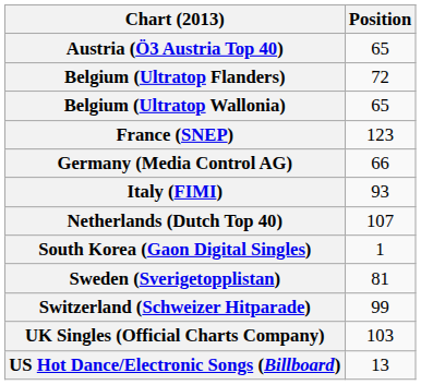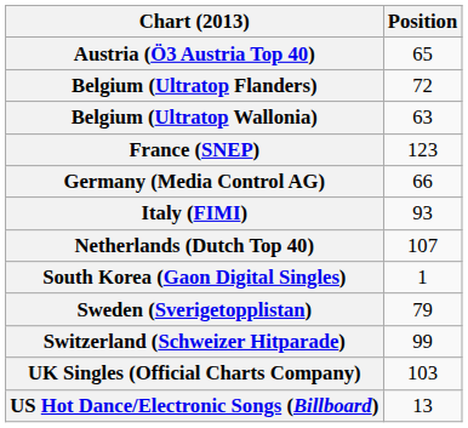 <table class="wikitable sortable plainrowheaders">
 <tr>
 <th>Chart (2013)</th>
 <th>Position</th>
 </tr>
 <tr>
 <th scope="row">Austria (<a href='#'>Ö3 Austria Top 40</a>)</th>
 <td style="text-align:center">65</td>
 </tr>
 <tr>
 <th scope="row">Belgium (<a href='#'>Ultratop</a> Flanders)</th>
 <td style="text-align:center">72</td>
 </tr>
 <tr>
 <th scope="row">Belgium (<a href='#'>Ultratop</a> Wallonia)</th>
-<td style="text-align:center">65</td>
+<td style="text-align:center">63</td>
 </tr>
 <tr>
 <th scope="row">France (<a href='#'>SNEP</a>)</th>
 <td style="text-align:center">123</td>
 </tr>
 <tr>
 <th scope="row">Germany (Media Control AG)</th>
 <td style="text-align:center;">66</td>
 </tr>
 <tr>
 <th scope="row">Italy (<a href='#'>FIMI</a>)</th>
 <td style="text-align:center">93</td>
 </tr>
 <tr>
 <th scope="row">Netherlands (Dutch Top 40)</th>
 <td style="text-align:center">107</td>
 </tr>
 <tr>
 <th scope="row">South Korea (<a href='#'>Gaon Digital Singles</a>)</th>
 <td style="text-align:center">1</td>
 </tr>
 <tr>
 <th scope="row">Sweden (<a href='#'>Sverigetopplistan</a>)</th>
-<td style="text-align:center">81</td>
+<td style="text-align:center">79</td>
 </tr>
 <tr>
 <th scope="row">Switzerland (<a href='#'>Schweizer Hitparade</a>)</th>
 <td style="text-align:center">99</td>
 </tr>
 <tr>
 <th scope="row">UK Singles (Official Charts Company)</th>
 <td style="text-align:center;">103</td>
 </tr>
 <tr>
 <th scope="row">US <a href='#'>Hot Dance/Electronic Songs</a> (<em><a href='#'>Billboard</a></em>)</th>
 <td style="text-align:center">13</td>
 </tr>
 </table>
